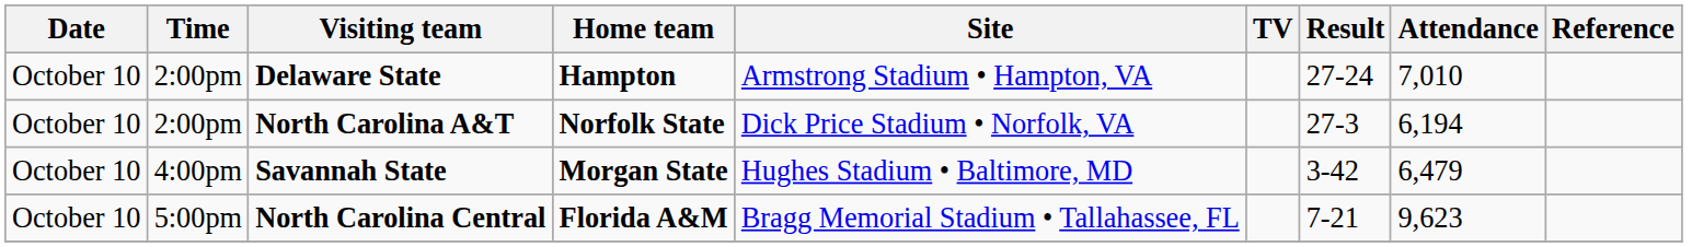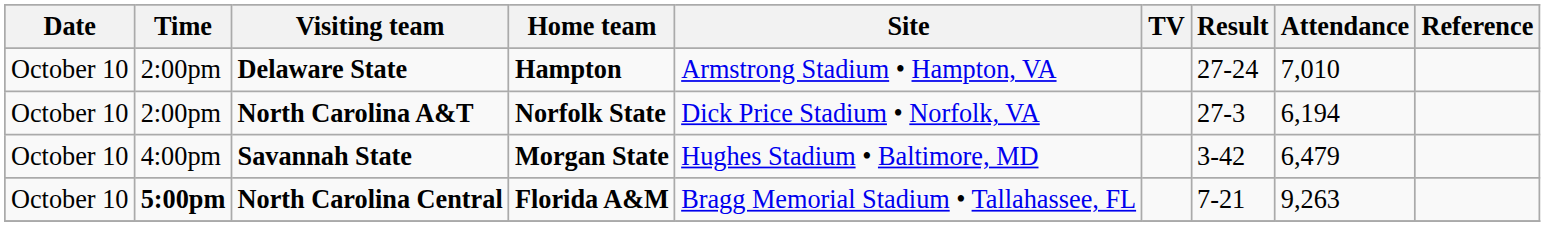 <table class="wikitable" style="font-size:95%;">
 <tr>
 <th>Date</th>
 <th>Time</th>
 <th>Visiting team</th>
 <th>Home team</th>
 <th>Site</th>
 <th>TV</th>
 <th>Result</th>
 <th>Attendance</th>
 <th class="unsortable">Reference</th>
 </tr>
 <tr bgcolor=>
 <td>October 10</td>
 <td>2:00pm</td>
 <td><strong>Delaware State</strong></td>
 <td><strong>Hampton</strong></td>
 <td><a href='#'>Armstrong Stadium</a> • <a href='#'>Hampton, VA</a></td>
 <td></td>
 <td>27-24</td>
 <td>7,010</td>
 <td></td>
 </tr>
 <tr bgcolor=>
 <td>October 10</td>
 <td>2:00pm</td>
 <td><strong>North Carolina A&T</strong></td>
 <td><strong>Norfolk State</strong></td>
 <td><a href='#'>Dick Price Stadium</a> • <a href='#'>Norfolk, VA</a></td>
 <td></td>
 <td>27-3</td>
 <td>6,194</td>
 <td></td>
 </tr>
 <tr bgcolor=>
 <td>October 10</td>
 <td>4:00pm</td>
 <td><strong>Savannah State</strong></td>
 <td><strong>Morgan State</strong></td>
 <td><a href='#'>Hughes Stadium</a> • <a href='#'>Baltimore, MD</a></td>
 <td></td>
 <td>3-42</td>
 <td>6,479</td>
 <td></td>
 </tr>
 <tr bgcolor=>
 <td>October 10</td>
-<td>5:00pm</td>
+<td><strong>5:00pm</strong></td>
 <td><strong>North Carolina Central</strong></td>
 <td><strong>Florida A&M</strong></td>
 <td><a href='#'>Bragg Memorial Stadium</a> • <a href='#'>Tallahassee, FL</a></td>
 <td></td>
 <td>7-21</td>
-<td>9,623</td>
+<td>9,263</td>
 <td></td>
 </tr>
 <tr bgcolor=>
 </tr>
 </table>
